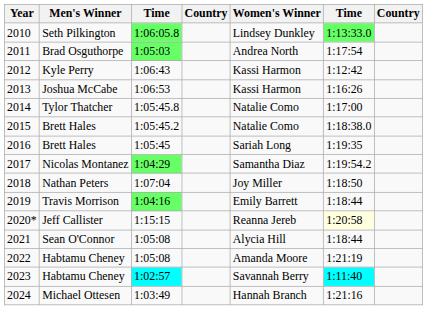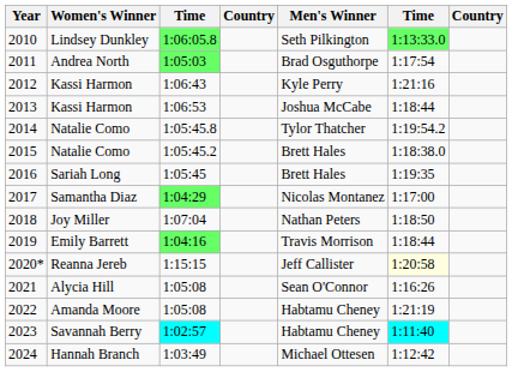 <table class="wikitable">
 <tr>
 <th>Year</th>
-<th>Men's Winner</th>
+<th>Women's Winner</th>
 <th>Time</th>
 <th>Country</th>
-<th>Women's Winner</th>
+<th>Men's Winner</th>
 <th>Time</th>
 <th>Country</th>
 </tr>
 <tr>
 <td>2010 </td>
-<td>Seth Pilkington</td>
+<td>Lindsey Dunkley</td>
 <td style="background-color:#66ff66">1:06:05.8</td>
 <td></td>
-<td>Lindsey Dunkley</td>
+<td>Seth Pilkington</td>
 <td style="background-color:#66ff66">1:13:33.0</td>
 <td></td>
 </tr>
 <tr>
 <td>2011 </td>
-<td>Brad Osguthorpe</td>
+<td>Andrea North</td>
 <td style="background-color:#66ff66">1:05:03</td>
 <td></td>
-<td>Andrea North</td>
+<td>Brad Osguthorpe</td>
 <td>1:17:54</td>
 <td></td>
 </tr>
 <tr>
 <td>2012 </td>
-<td>Kyle Perry</td>
+<td>Kassi Harmon</td>
 <td>1:06:43</td>
 <td></td>
-<td>Kassi Harmon</td>
-<td>1:12:42</td>
+<td>Kyle Perry</td>
+<td>1:21:16</td>
 <td></td>
 </tr>
 <tr>
 <td>2013 </td>
-<td>Joshua McCabe</td>
+<td>Kassi Harmon</td>
 <td>1:06:53</td>
 <td></td>
-<td>Kassi Harmon</td>
-<td>1:16:26</td>
+<td>Joshua McCabe</td>
+<td>1:18:44</td>
 <td></td>
 </tr>
 <tr>
 <td>2014 </td>
-<td>Tylor Thatcher</td>
+<td>Natalie Como</td>
 <td>1:05:45.8</td>
 <td></td>
-<td>Natalie Como</td>
-<td>1:17:00</td>
+<td>Tylor Thatcher</td>
+<td>1:19:54.2</td>
 <td></td>
 </tr>
 <tr>
 <td>2015 </td>
-<td>Brett Hales</td>
+<td>Natalie Como</td>
 <td>1:05:45.2</td>
 <td></td>
-<td>Natalie Como</td>
+<td>Brett Hales</td>
 <td>1:18:38.0</td>
 <td></td>
 </tr>
 <tr>
 <td>2016 </td>
-<td>Brett Hales</td>
+<td>Sariah Long</td>
 <td>1:05:45</td>
 <td></td>
-<td>Sariah Long</td>
+<td>Brett Hales</td>
 <td>1:19:35</td>
 <td></td>
 </tr>
 <tr>
 <td>2017 </td>
-<td>Nicolas Montanez</td>
+<td>Samantha Diaz</td>
 <td style="background-color:#66ff66">1:04:29</td>
 <td></td>
-<td>Samantha Diaz</td>
-<td>1:19:54.2</td>
+<td>Nicolas Montanez</td>
+<td>1:17:00</td>
 <td></td>
 </tr>
 <tr>
 <td>2018 </td>
-<td>Nathan Peters</td>
+<td>Joy Miller</td>
 <td>1:07:04</td>
 <td></td>
-<td>Joy Miller</td>
+<td>Nathan Peters</td>
 <td>1:18:50</td>
 <td></td>
 </tr>
 <tr>
 <td>2019</td>
-<td>Travis Morrison</td>
+<td>Emily Barrett</td>
 <td style="background-color:#66ff66">1:04:16</td>
 <td></td>
-<td>Emily Barrett</td>
+<td>Travis Morrison</td>
 <td>1:18:44</td>
 <td></td>
 </tr>
 <tr>
 <td>2020*</td>
-<td>Jeff Callister</td>
+<td>Reanna Jereb</td>
 <td>1:15:15</td>
 <td></td>
-<td>Reanna Jereb</td>
+<td>Jeff Callister</td>
 <td style="background: lightyellow;">1:20:58</td>
 <td></td>
 </tr>
 <tr>
 <td>2021</td>
-<td>Sean O'Connor</td>
+<td>Alycia Hill</td>
 <td>1:05:08</td>
 <td></td>
-<td>Alycia Hill</td>
-<td>1:18:44</td>
+<td>Sean O'Connor</td>
+<td>1:16:26</td>
 <td></td>
 </tr>
 <tr>
 <td>2022</td>
-<td>Habtamu Cheney</td>
+<td>Amanda Moore</td>
 <td>1:05:08</td>
 <td></td>
-<td>Amanda Moore</td>
+<td>Habtamu Cheney</td>
 <td>1:21:19</td>
 <td></td>
 </tr>
 <tr>
 <td>2023</td>
-<td>Habtamu Cheney</td>
+<td>Savannah Berry</td>
 <td style="background-color:#00ffff">1:02:57</td>
 <td></td>
-<td>Savannah Berry</td>
+<td>Habtamu Cheney</td>
 <td style="background-color:#00ffff">1:11:40</td>
 <td></td>
 </tr>
 <tr>
 <td>2024</td>
-<td>Michael Ottesen</td>
+<td>Hannah Branch</td>
 <td>1:03:49</td>
 <td></td>
-<td>Hannah Branch</td>
-<td>1:21:16</td>
+<td>Michael Ottesen</td>
+<td>1:12:42</td>
 <td></td>
 </tr>
 </table>
